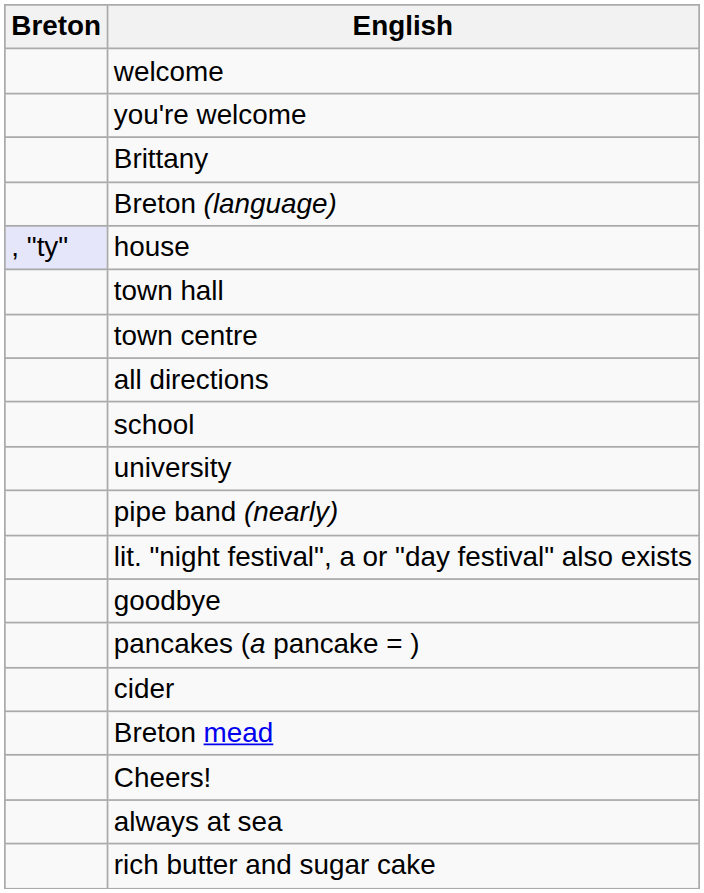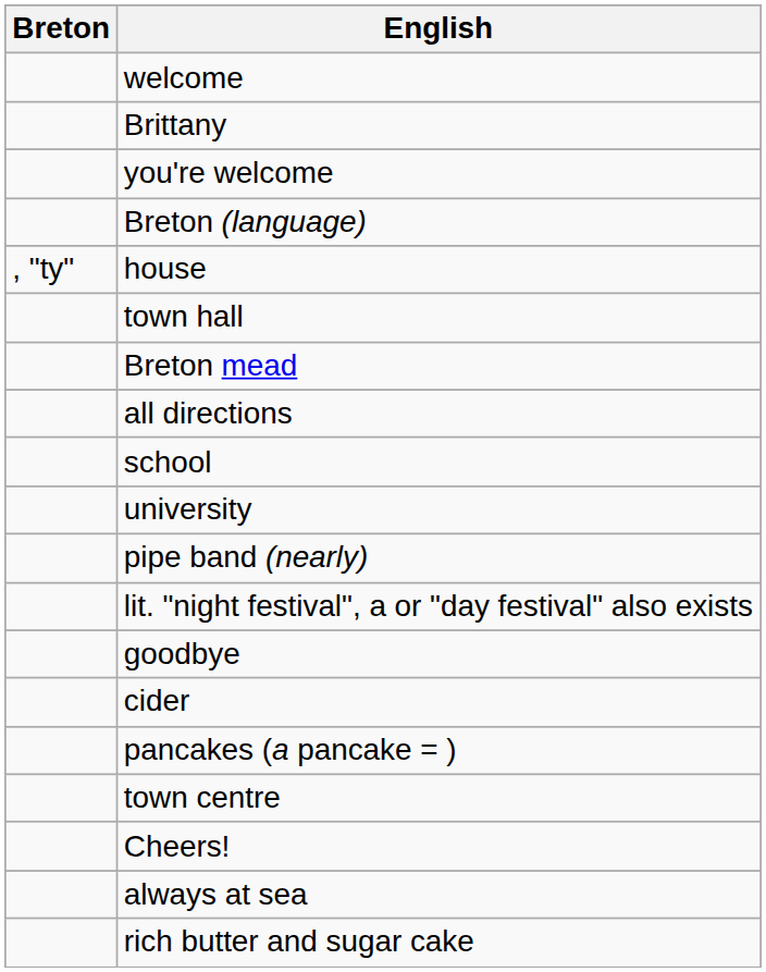 <table class="wikitable">
 <tr>
 <th>Breton</th>
 <th>English</th>
 </tr>
 <tr>
 <td></td>
 <td>welcome</td>
 </tr>
 <tr>
 <td></td>
-<td>you're welcome</td>
+<td>Brittany</td>
 </tr>
 <tr>
 <td></td>
-<td>Brittany</td>
+<td>you're welcome</td>
 </tr>
 <tr>
 <td></td>
 <td>Breton <em>(language)</em></td>
 </tr>
 <tr>
-<td style="background: lavender;">, "ty"</td>
+<td>, "ty"</td>
 <td>house</td>
 </tr>
 <tr>
 <td></td>
 <td>town hall</td>
 </tr>
 <tr>
 <td></td>
-<td>town centre</td>
+<td>Breton <a href='#'>mead</a></td>
 </tr>
 <tr>
 <td></td>
 <td>all directions</td>
 </tr>
 <tr>
 <td></td>
 <td>school</td>
 </tr>
 <tr>
 <td></td>
 <td>university</td>
 </tr>
 <tr>
 <td></td>
 <td>pipe band <em>(nearly)</em></td>
 </tr>
 <tr>
 <td></td>
 <td>lit. "night festival", a  or "day festival" also exists</td>
 </tr>
 <tr>
 <td></td>
 <td>goodbye</td>
 </tr>
 <tr>
 <td></td>
+<td>cider</td>
+</tr>
+<tr>
+<td></td>
 <td>pancakes (<em>a</em> pancake = )</td>
 </tr>
 <tr>
 <td></td>
-<td>cider</td>
-</tr>
-<tr>
-<td></td>
-<td>Breton <a href='#'>mead</a></td>
+<td>town centre</td>
 </tr>
 <tr>
 <td></td>
 <td>Cheers!</td>
 </tr>
 <tr>
 <td></td>
 <td>always at sea</td>
 </tr>
 <tr>
 <td></td>
 <td>rich butter and sugar cake</td>
 </tr>
 </table>
